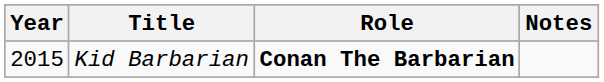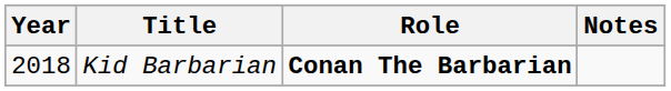 <table class="wikitable sortable">
 <tr>
 <th>Year</th>
 <th>Title</th>
 <th>Role</th>
 <th class="unsortable">Notes</th>
 </tr>
 <tr>
-<td>2015</td>
+<td>2018</td>
 <td><em>Kid Barbarian</em></td>
 <td><strong>Conan The Barbarian</strong></td>
 <td></td>
 </tr>
 </table>
